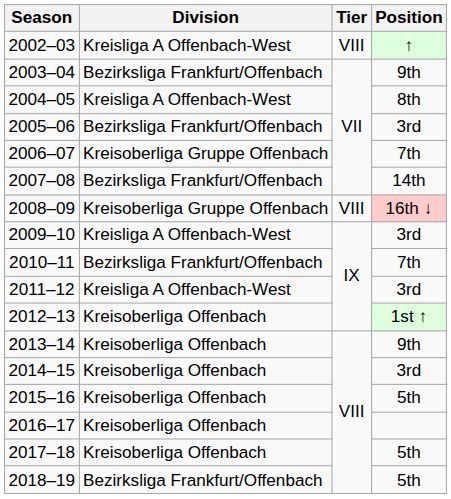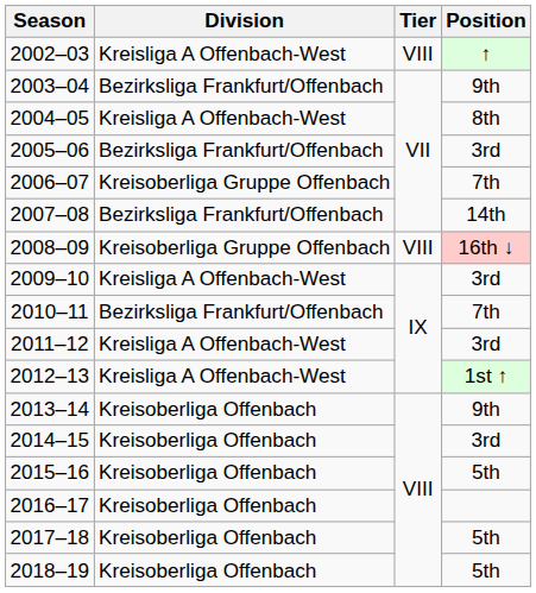 <table class="wikitable">
 <tr>
 <th>Season</th>
 <th>Division</th>
 <th>Tier</th>
 <th>Position</th>
 </tr>
 <tr align="center">
 <td>2002–03</td>
 <td align="left">Kreisliga A Offenbach-West</td>
 <td>VIII</td>
 <td style="background:#ddffdd">↑</td>
 </tr>
 <tr align="center">
 <td>2003–04</td>
 <td align="left">Bezirksliga Frankfurt/Offenbach</td>
 <td rowspan=5>VII</td>
 <td>9th</td>
 </tr>
 <tr align="center">
 <td>2004–05</td>
 <td align="left">Kreisliga A Offenbach-West</td>
 <td>8th</td>
 </tr>
 <tr align="center">
 <td>2005–06</td>
 <td align="left">Bezirksliga Frankfurt/Offenbach</td>
 <td>3rd</td>
 </tr>
 <tr align="center">
 <td>2006–07</td>
 <td align="left">Kreisoberliga Gruppe Offenbach</td>
 <td>7th</td>
 </tr>
 <tr align="center">
 <td>2007–08</td>
 <td align="left">Bezirksliga Frankfurt/Offenbach</td>
 <td>14th</td>
 </tr>
 <tr align="center">
 <td>2008–09</td>
 <td align="left">Kreisoberliga Gruppe Offenbach</td>
 <td>VIII</td>
 <td style="background:#ffcccc">16th ↓</td>
 </tr>
 <tr align="center">
 <td>2009–10</td>
 <td align="left">Kreisliga A Offenbach-West</td>
 <td rowspan=4>IX</td>
 <td>3rd</td>
 </tr>
 <tr align="center">
 <td>2010–11</td>
 <td align="left">Bezirksliga Frankfurt/Offenbach</td>
 <td>7th</td>
 </tr>
 <tr align="center">
 <td>2011–12</td>
 <td align="left">Kreisliga A Offenbach-West</td>
 <td>3rd</td>
 </tr>
 <tr align="center">
 <td>2012–13</td>
-<td align="left">Kreisoberliga Offenbach</td>
+<td align="left">Kreisliga A Offenbach-West</td>
 <td style="background:#ddffdd">1st ↑</td>
 </tr>
 <tr align="center">
 <td>2013–14</td>
 <td align="left">Kreisoberliga Offenbach</td>
 <td rowspan=6>VIII</td>
 <td>9th</td>
 </tr>
 <tr align="center">
 <td>2014–15</td>
 <td align="left">Kreisoberliga Offenbach</td>
 <td>3rd</td>
 </tr>
 <tr align="center">
 <td>2015–16</td>
 <td align="left">Kreisoberliga Offenbach</td>
 <td>5th</td>
 </tr>
 <tr align="center">
 <td>2016–17</td>
 <td align="left">Kreisoberliga Offenbach</td>
 <td></td>
 </tr>
 <tr align="center">
 <td>2017–18</td>
 <td align="left">Kreisoberliga Offenbach</td>
 <td>5th</td>
 </tr>
 <tr align="center">
 <td>2018–19</td>
-<td align="left">Bezirksliga Frankfurt/Offenbach</td>
+<td align="left">Kreisoberliga Offenbach</td>
 <td>5th</td>
 </tr>
 </table>
